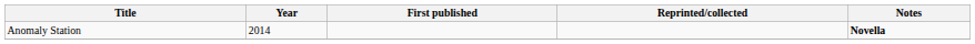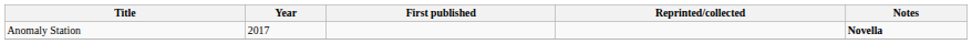 <table class='wikitable sortable' width='90%'>
 <tr>
 <th width=25%>Title</th>
 <th>Year</th>
 <th>First published</th>
 <th>Reprinted/collected</th>
 <th>Notes</th>
 </tr>
 <tr>
 <td>Anomaly Station</td>
-<td>2014</td>
+<td>2017</td>
 <td></td>
 <td></td>
 <td><strong>Novella</strong></td>
 </tr>
 <tr>
 </tr>
 </table>
